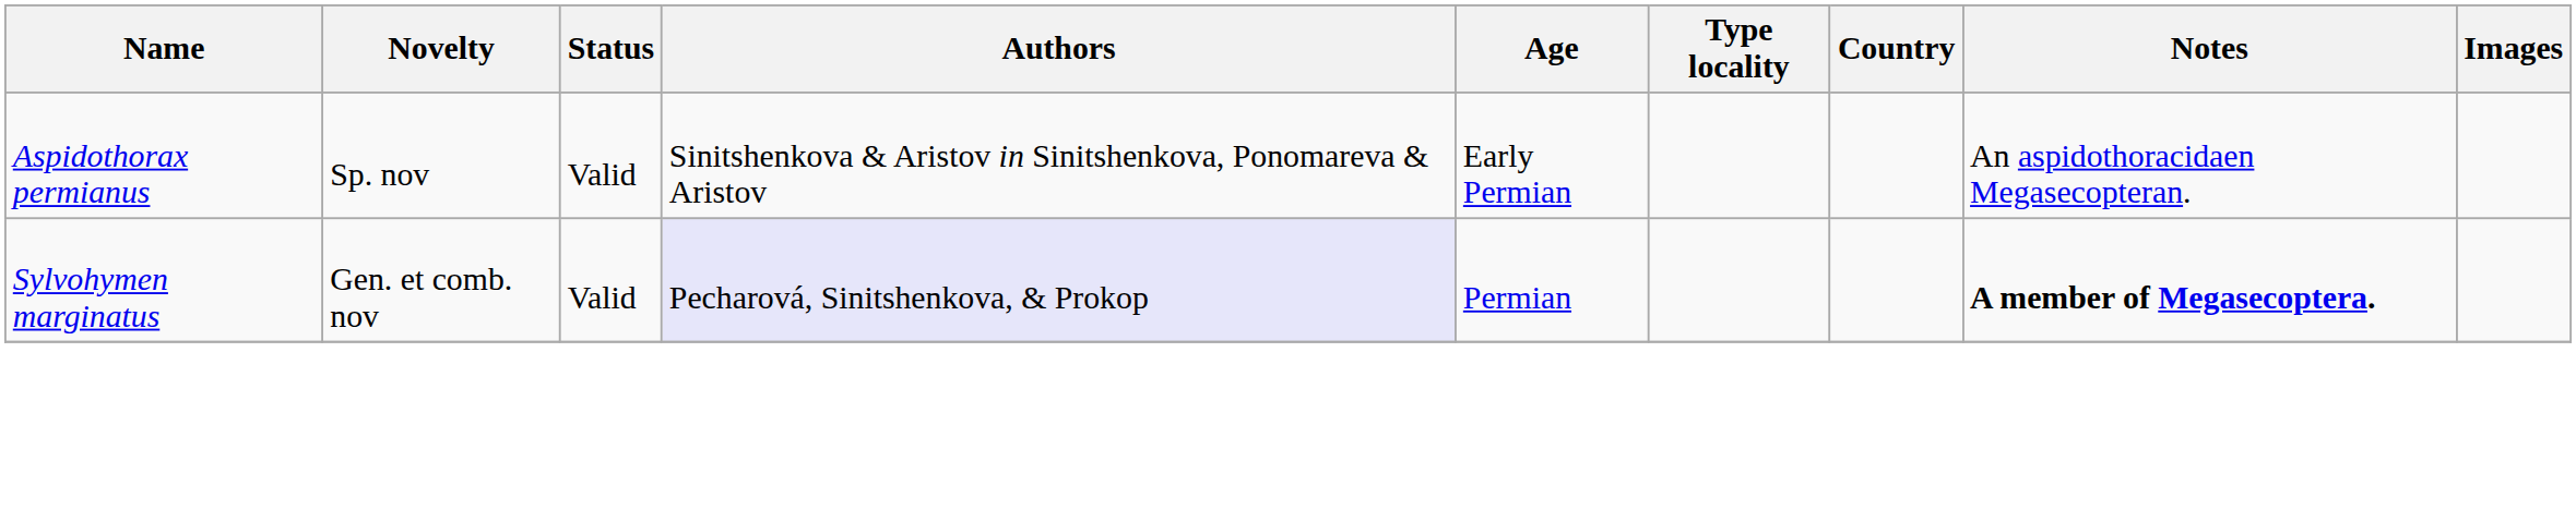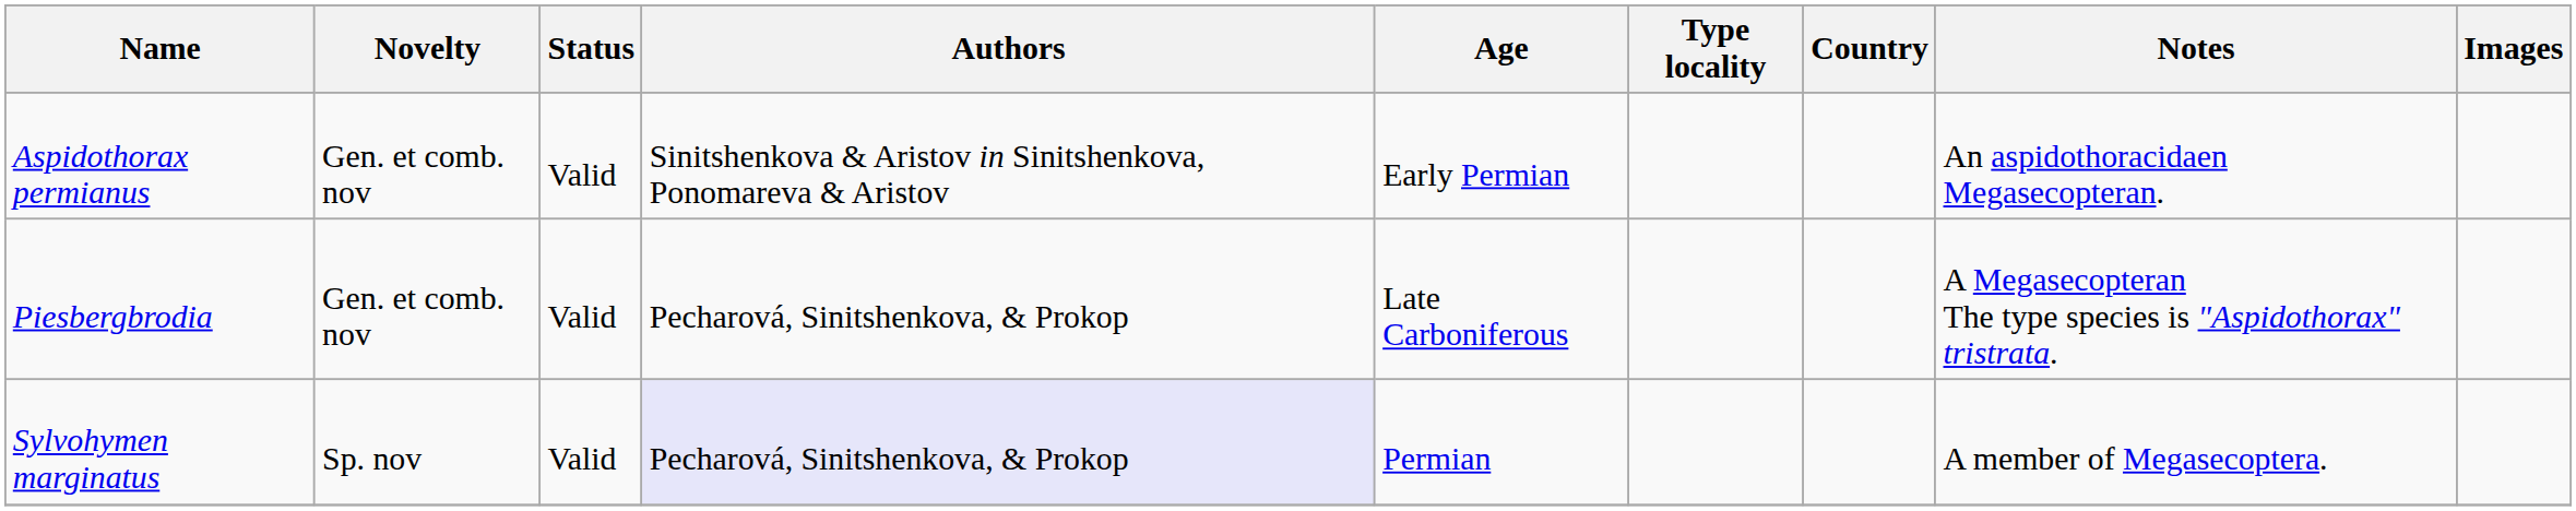 <table class="wikitable sortable" align="center" width="100%">
 <tr>
 <th>Name</th>
 <th>Novelty</th>
 <th>Status</th>
 <th>Authors</th>
 <th>Age</th>
 <th>Type locality</th>
 <th>Country</th>
 <th>Notes</th>
 <th>Images</th>
 </tr>
 <tr>
 <td><br><em><a href='#'>Aspidothorax permianus</a></em></td>
-<td><br>Sp. nov</td>
+<td><br>Gen. et comb. nov</td>
 <td><br>Valid</td>
 <td><br>Sinitshenkova & Aristov <em>in</em> Sinitshenkova, Ponomareva & Aristov</td>
 <td><br>Early <a href='#'>Permian</a></td>
 <td></td>
 <td><br></td>
 <td><br>An <a href='#'>aspidothoracidaen</a> <a href='#'>Megasecopteran</a>.</td>
 <td></td>
 </tr>
 <tr>
+<td><br><em><a href='#'>Piesbergbrodia</a></em></td>
+<td><br>Gen. et comb. nov</td>
+<td><br>Valid</td>
+<td><br>Pecharová, Sinitshenkova, & Prokop</td>
+<td><br>Late <a href='#'>Carboniferous</a></td>
+<td></td>
+<td><br></td>
+<td><br>A <a href='#'>Megasecopteran</a><br>The type species is <em><a href='#'>"Aspidothorax" tristrata</a></em>.</td>
+<td></td>
+</tr>
+<tr>
 <td><br><em><a href='#'>Sylvohymen marginatus</a></em></td>
-<td><br>Gen. et comb. nov</td>
+<td><br>Sp. nov</td>
 <td><br>Valid</td>
 <td style="background: lavender;"><br>Pecharová, Sinitshenkova, & Prokop</td>
 <td><br><a href='#'>Permian</a></td>
 <td></td>
 <td><br></td>
-<td><strong><br>A member of <a href='#'>Megasecoptera</a>.</strong></td>
+<td><br>A member of <a href='#'>Megasecoptera</a>.</td>
 <td></td>
 </tr>
 <tr>
 </tr>
 </table>
